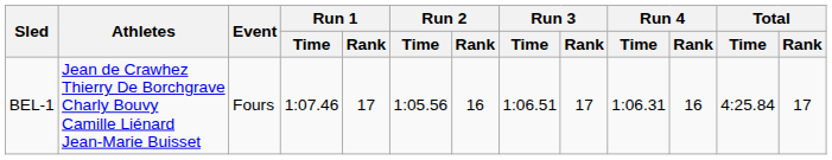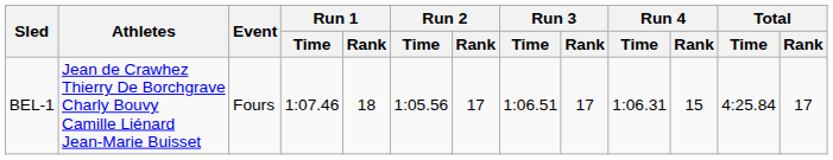 <table class="wikitable"  border="1" style="font-size:90%">
 <tr>
 <th rowspan="2">Sled</th>
 <th rowspan="2">Athletes</th>
 <th rowspan="2">Event</th>
 <th colspan="2">Run 1</th>
 <th colspan="2">Run 2</th>
 <th colspan="2">Run 3</th>
 <th colspan="2">Run 4</th>
 <th colspan="2">Total</th>
 </tr>
 <tr>
 <th>Time</th>
 <th>Rank</th>
 <th>Time</th>
 <th>Rank</th>
 <th>Time</th>
 <th>Rank</th>
 <th>Time</th>
 <th>Rank</th>
 <th>Time</th>
 <th>Rank</th>
 </tr>
 <tr>
 <td align="center">BEL-1</td>
 <td><a href='#'>Jean de Crawhez</a><br><a href='#'>Thierry De Borchgrave</a><br><a href='#'>Charly Bouvy</a><br><a href='#'>Camille Liénard</a><br><a href='#'>Jean-Marie Buisset</a></td>
 <td>Fours</td>
 <td align="center">1:07.46</td>
+<td align="center">18</td>
+<td align="center">1:05.56</td>
 <td align="center">17</td>
-<td align="center">1:05.56</td>
-<td align="center">16</td>
 <td align="center">1:06.51</td>
 <td align="center">17</td>
 <td align="center">1:06.31</td>
-<td align="center">16</td>
+<td align="center">15</td>
 <td align="center">4:25.84</td>
 <td align="center">17</td>
 </tr>
 </table>
